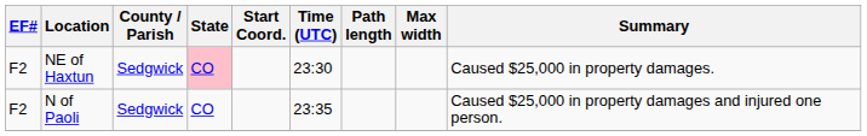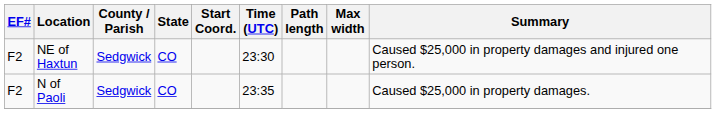 <table class="wikitable sortable" style="width:100%;">
 <tr>
 <th scope="col"  style="width:3%; text-align:center;"><a href='#'>EF#</a></th>
 <th scope="col"  style="width:7%; text-align:center;" class="unsortable">Location</th>
 <th scope="col"  style="width:6%; text-align:center;" class="unsortable">County / Parish</th>
 <th scope="col"  style="width:5%; text-align:center;">State</th>
 <th scope="col"  style="width:6%; text-align:center;">Start Coord.</th>
 <th scope="col"  style="width:6%; text-align:center;">Time (<a href='#'>UTC</a>)</th>
 <th scope="col"  style="width:6%; text-align:center;">Path length</th>
 <th scope="col"  style="width:6%; text-align:center;">Max width</th>
 <th scope="col" class="unsortable" style="width:48%; text-align:center;">Summary</th>
 </tr>
 <tr>
 <td bgcolor=>F2</td>
 <td>NE of <a href='#'>Haxtun</a></td>
 <td><a href='#'>Sedgwick</a></td>
-<td style="background: pink;"><a href='#'>CO</a></td>
+<td><a href='#'>CO</a></td>
 <td></td>
 <td>23:30</td>
 <td></td>
 <td></td>
-<td>Caused $25,000 in property damages.</td>
+<td>Caused $25,000 in property damages and injured one person.</td>
 </tr>
 <tr>
 <td bgcolor=>F2</td>
 <td>N of <a href='#'>Paoli</a></td>
 <td><a href='#'>Sedgwick</a></td>
 <td><a href='#'>CO</a></td>
 <td></td>
 <td>23:35</td>
 <td></td>
 <td></td>
-<td>Caused $25,000 in property damages and injured one person.</td>
+<td>Caused $25,000 in property damages.</td>
 </tr>
 <tr>
 </tr>
 </table>
